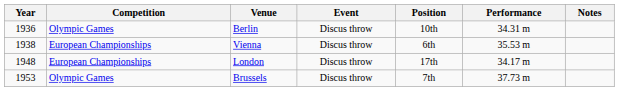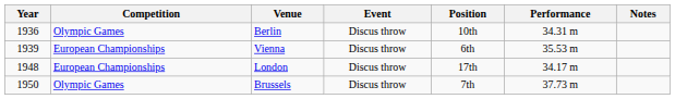 <table class="wikitable" width=70% style="font-size:90%; text-align:center;">
 <tr>
 <th>Year</th>
 <th>Competition</th>
 <th>Venue</th>
 <th>Event</th>
 <th>Position</th>
 <th>Performance</th>
 <th>Notes</th>
 </tr>
 <tr>
 <td>1936</td>
 <td align=left><a href='#'>Olympic Games</a></td>
 <td align=left> <a href='#'>Berlin</a></td>
 <td>Discus throw</td>
 <td>10th</td>
 <td>34.31 m</td>
 <td></td>
 </tr>
 <tr>
-<td>1938</td>
+<td>1939</td>
 <td align=left><a href='#'>European Championships</a></td>
 <td align=left> <a href='#'>Vienna</a></td>
 <td>Discus throw</td>
 <td>6th</td>
 <td>35.53 m</td>
 <td></td>
 </tr>
 <tr>
 <td>1948</td>
 <td align=left><a href='#'>European Championships</a></td>
 <td align=left> <a href='#'>London</a></td>
 <td>Discus throw</td>
 <td>17th</td>
 <td>34.17 m</td>
 <td></td>
 </tr>
 <tr>
-<td>1953</td>
+<td>1950</td>
 <td align=left><a href='#'>Olympic Games</a></td>
 <td align=left> <a href='#'>Brussels</a></td>
 <td>Discus throw</td>
 <td>7th</td>
 <td>37.73 m</td>
 <td></td>
 </tr>
 </table>
